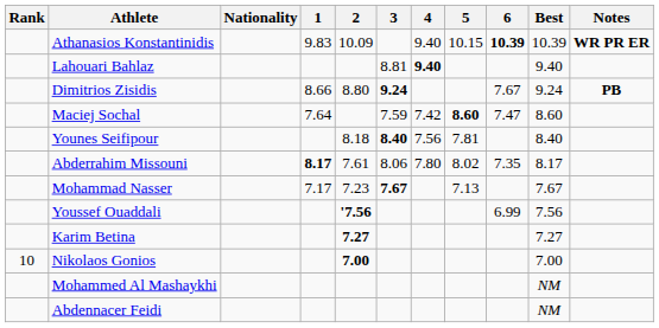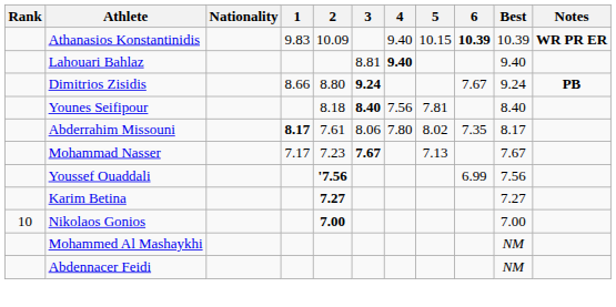 <table class="wikitable sortable" style="text-align:center">
 <tr>
 <th>Rank</th>
 <th>Athlete</th>
 <th>Nationality</th>
 <th width="25">1</th>
 <th width="25">2</th>
 <th width="25">3</th>
 <th width="25">4</th>
 <th width="25">5</th>
 <th width="25">6</th>
 <th>Best</th>
 <th>Notes</th>
 </tr>
 <tr>
 <td></td>
 <td style="text-align:left;"><a href='#'>Athanasios Konstantinidis</a></td>
 <td style="text-align:left;"></td>
 <td>9.83</td>
 <td>10.09</td>
 <td></td>
 <td>9.40</td>
 <td>10.15</td>
 <td><strong>10.39</strong></td>
 <td>10.39</td>
 <td><strong>WR</strong> <strong>PR</strong> <strong>ER</strong></td>
 </tr>
 <tr>
 <td></td>
 <td style="text-align:left;"><a href='#'>Lahouari Bahlaz</a></td>
 <td style="text-align:left;"></td>
 <td></td>
 <td></td>
 <td>8.81</td>
 <td><strong>9.40</strong></td>
 <td></td>
 <td></td>
 <td>9.40</td>
 <td></td>
 </tr>
 <tr>
 <td></td>
 <td style="text-align:left;"><a href='#'>Dimitrios Zisidis</a></td>
 <td style="text-align:left;"></td>
 <td>8.66</td>
 <td>8.80</td>
 <td><strong>9.24</strong></td>
 <td></td>
 <td></td>
 <td>7.67</td>
 <td>9.24</td>
 <td><strong>PB</strong></td>
-</tr>
-<tr>
-<td></td>
-<td style="text-align:left;"><a href='#'>Maciej Sochal</a></td>
-<td style="text-align:left;"></td>
-<td>7.64</td>
-<td></td>
-<td>7.59</td>
-<td>7.42</td>
-<td><strong>8.60</strong></td>
-<td>7.47</td>
-<td>8.60</td>
-<td></td>
 </tr>
 <tr>
 <td></td>
 <td style="text-align:left;"><a href='#'>Younes Seifipour</a></td>
 <td style="text-align:left;"></td>
 <td></td>
 <td>8.18</td>
 <td><strong>8.40</strong></td>
 <td>7.56</td>
 <td>7.81</td>
 <td></td>
 <td>8.40</td>
 <td></td>
 </tr>
 <tr>
 <td></td>
 <td style="text-align:left;"><a href='#'>Abderrahim Missouni</a></td>
 <td style="text-align:left;"></td>
 <td><strong>8.17</strong></td>
 <td>7.61</td>
 <td>8.06</td>
 <td>7.80</td>
 <td>8.02</td>
 <td>7.35</td>
 <td>8.17</td>
 <td></td>
 </tr>
 <tr>
 <td></td>
 <td style="text-align:left;"><a href='#'>Mohammad Nasser</a></td>
 <td style="text-align:left;"></td>
 <td>7.17</td>
 <td>7.23</td>
 <td><strong>7.67</strong></td>
 <td></td>
 <td>7.13</td>
 <td></td>
 <td>7.67</td>
 <td></td>
 </tr>
 <tr>
 <td></td>
 <td style="text-align:left;"><a href='#'>Youssef Ouaddali</a></td>
 <td style="text-align:left;"></td>
 <td></td>
 <td><strong>'7.56</strong></td>
 <td></td>
 <td></td>
 <td></td>
 <td>6.99</td>
 <td>7.56</td>
 <td></td>
 </tr>
 <tr>
 <td></td>
 <td style="text-align:left;"><a href='#'>Karim Betina</a></td>
 <td style="text-align:left;"></td>
 <td></td>
 <td><strong>7.27</strong></td>
 <td></td>
 <td></td>
 <td></td>
 <td></td>
 <td>7.27</td>
 <td></td>
 </tr>
 <tr>
 <td>10</td>
 <td style="text-align:left;"><a href='#'>Nikolaos Gonios</a></td>
 <td style="text-align:left;"></td>
 <td></td>
 <td><strong>7.00</strong></td>
 <td></td>
 <td></td>
 <td></td>
 <td></td>
 <td>7.00</td>
 <td></td>
 </tr>
 <tr>
 <td></td>
 <td style="text-align:left;"><a href='#'>Mohammed Al Mashaykhi</a></td>
 <td style="text-align:left;"></td>
 <td></td>
 <td></td>
 <td></td>
 <td></td>
 <td></td>
 <td></td>
 <td><em>NM</em></td>
 <td></td>
 </tr>
 <tr>
 <td></td>
 <td style="text-align:left;"><a href='#'>Abdennacer Feidi</a></td>
 <td style="text-align:left;"></td>
 <td></td>
 <td></td>
 <td></td>
 <td></td>
 <td></td>
 <td></td>
 <td><em>NM</em></td>
 <td></td>
 </tr>
 </table>
